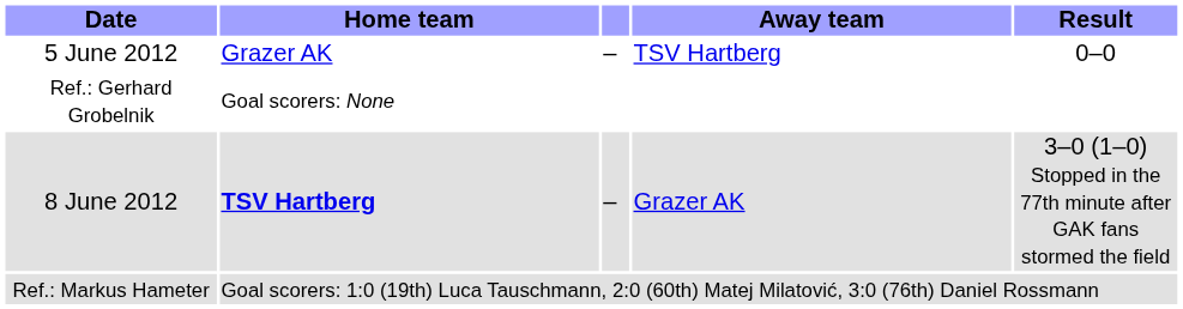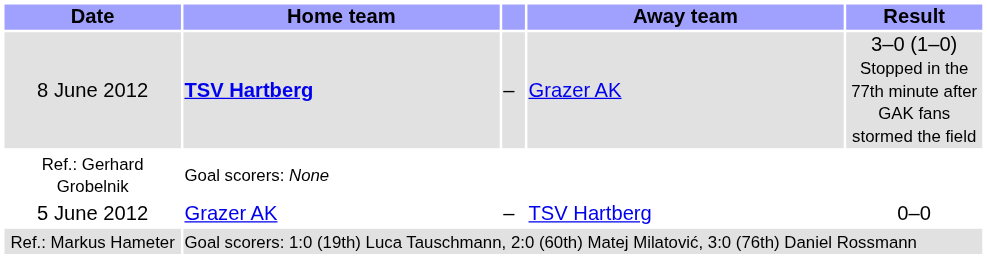 <table border="0" style="width:780px;">
 <tr style="background:#A0A0FF">
 <th width="130">Date</th>
 <th width="235">Home team</th>
 <th width="15"> </th>
 <th width="235">Away team</th>
 <th width="100">Result</th>
 </tr>
+<tr bgcolor="#E1E1E1">
+<td align="center">8 June 2012</td>
+<td align="left"><strong><a href='#'>TSV Hartberg</a></strong></td>
+<td>–</td>
+<td align="left"><a href='#'>Grazer AK</a></td>
+<td align="center">3–0 (1–0)<br><small>Stopped in the 77th minute after GAK fans stormed the field </small></td>
+</tr>
+<tr>
+<td align="center"><small>Ref.: Gerhard Grobelnik</small></td>
+<td colspan="4"><small>Goal scorers: <em>None</em></small></td>
+</tr>
 <tr bgcolor="#FFFFFF">
 <td align="center">5 June 2012</td>
 <td align="left"><a href='#'>Grazer AK</a></td>
 <td>–</td>
 <td align="left"><a href='#'>TSV Hartberg</a></td>
 <td align="center">0–0</td>
 </tr>
-<tr>
-<td align="center"><small>Ref.: Gerhard Grobelnik</small></td>
-<td colspan="4"><small>Goal scorers: <em>None</em></small></td>
-</tr>
-<tr bgcolor="#E1E1E1">
-<td align="center">8 June 2012</td>
-<td align="left"><strong><a href='#'>TSV Hartberg</a></strong></td>
-<td>–</td>
-<td align="left"><a href='#'>Grazer AK</a></td>
-<td align="center">3–0 (1–0)<br><small>Stopped in the 77th minute after GAK fans stormed the field </small></td>
-</tr>
 <tr bgcolor="#E1E1E1">
 <td align="center"><small>Ref.: Markus Hameter</small></td>
 <td colspan="4"><small>Goal scorers: 1:0 (19th) Luca Tauschmann, 2:0 (60th) Matej Milatović, 3:0 (76th) Daniel Rossmann</small></td>
 </tr>
 </table>
